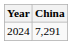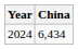 <table class="wikitable">
 <tr>
 <th>Year</th>
 <th>China</th>
 </tr>
 <tr>
 <td>2024</td>
-<td>7,291</td>
+<td>6,434</td>
 </tr>
 </table>
